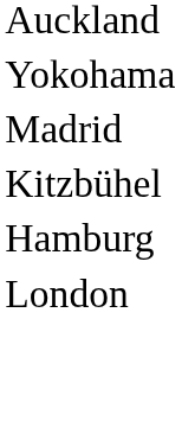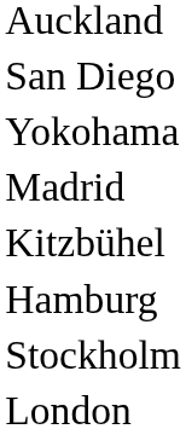 <table>
 <tr>
 <td>Auckland</td>
+<td></td>
+<td></td>
+<td></td>
+</tr>
+<tr>
+<td>San Diego</td>
 <td></td>
 <td></td>
 <td></td>
 </tr>
 <tr>
 <td>Yokohama</td>
 <td></td>
 <td></td>
 <td></td>
 </tr>
 <tr>
 <td>Madrid</td>
 <td></td>
 <td></td>
 <td></td>
 </tr>
 <tr>
 <td>Kitzbühel</td>
 <td></td>
 <td></td>
 <td></td>
 </tr>
 <tr>
 <td>Hamburg</td>
 <td></td>
 <td></td>
 <td></td>
 </tr>
 <tr>
+<td>Stockholm</td>
+<td></td>
+<td></td>
+<td></td>
+</tr>
+<tr>
 <td>London</td>
 <td></td>
 <td></td>
 <td></td>
 </tr>
 </table>
